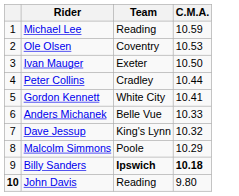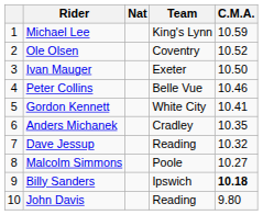 <table class=wikitable>
 <tr>
 <th></th>
 <th>Rider</th>
+<th>Nat</th>
 <th>Team</th>
 <th>C.M.A.</th>
 </tr>
 <tr>
 <td align="center">1</td>
 <td><a href='#'>Michael Lee</a></td>
-<td>Reading</td>
+<td></td>
+<td>King's Lynn</td>
 <td>10.59</td>
 </tr>
 <tr>
 <td align="center">2</td>
 <td><a href='#'>Ole Olsen</a></td>
+<td></td>
 <td>Coventry</td>
-<td>10.53</td>
+<td>10.52</td>
 </tr>
 <tr>
 <td align="center">3</td>
 <td><a href='#'>Ivan Mauger</a></td>
+<td></td>
 <td>Exeter</td>
 <td>10.50</td>
 </tr>
 <tr>
 <td align="center">4</td>
 <td><a href='#'>Peter Collins</a></td>
-<td>Cradley</td>
-<td>10.44</td>
+<td></td>
+<td>Belle Vue</td>
+<td>10.46</td>
 </tr>
 <tr>
 <td align="center">5</td>
 <td><a href='#'>Gordon Kennett</a></td>
+<td></td>
 <td>White City</td>
 <td>10.41</td>
 </tr>
 <tr>
 <td align="center">6</td>
 <td><a href='#'>Anders Michanek</a></td>
-<td>Belle Vue</td>
-<td>10.33</td>
+<td></td>
+<td>Cradley</td>
+<td>10.35</td>
 </tr>
 <tr>
 <td align="center">7</td>
 <td><a href='#'>Dave Jessup</a></td>
-<td>King's Lynn</td>
+<td></td>
+<td>Reading</td>
 <td>10.32</td>
 </tr>
 <tr>
 <td align="center">8</td>
 <td><a href='#'>Malcolm Simmons</a></td>
+<td></td>
 <td>Poole</td>
-<td>10.29</td>
+<td>10.27</td>
 </tr>
 <tr>
 <td align="center">9</td>
 <td><a href='#'>Billy Sanders</a></td>
-<td><strong>Ipswich</strong></td>
+<td></td>
+<td>Ipswich</td>
 <td><strong>10.18</strong></td>
 </tr>
 <tr>
-<td align="center"><strong>10</strong></td>
+<td align="center">10</td>
 <td><a href='#'>John Davis</a></td>
+<td></td>
 <td>Reading</td>
 <td>9.80</td>
 </tr>
 </table>
